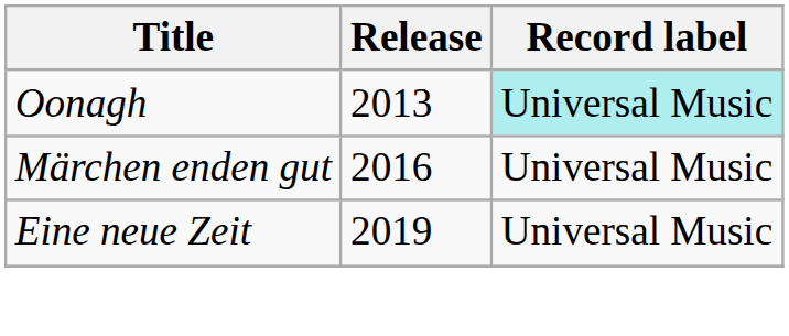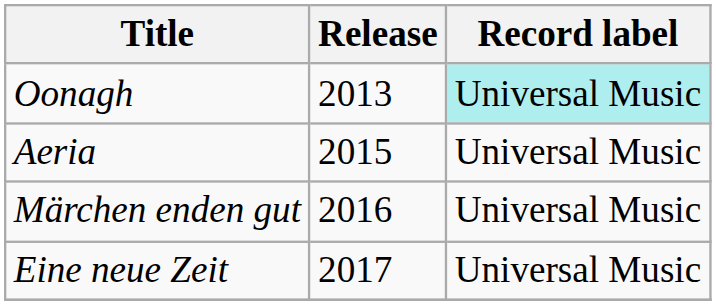 <table class="wikitable">
 <tr>
 <th>Title</th>
 <th>Release</th>
 <th>Record label</th>
 </tr>
 <tr>
 <td><em>Oonagh</em></td>
 <td>2013</td>
 <td style="background: paleturquoise;">Universal Music</td>
 </tr>
 <tr>
+<td><em>Aeria</em></td>
+<td>2015</td>
+<td>Universal Music</td>
+</tr>
+<tr>
 <td><em>Märchen enden gut</em></td>
 <td>2016</td>
 <td>Universal Music</td>
 </tr>
 <tr>
 <td><em>Eine neue Zeit</em></td>
-<td>2019</td>
+<td>2017</td>
 <td>Universal Music</td>
 </tr>
 <tr>
 </tr>
 </table>
